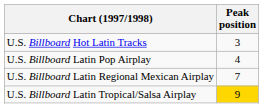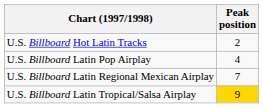 <table class="wikitable">
 <tr>
 <th align="left">Chart (1997/1998)</th>
 <th align="left">Peak<br>position</th>
 </tr>
 <tr>
 <td align="left">U.S. <a href='#'><em>Billboard</em></a> <a href='#'>Hot Latin Tracks</a></td>
-<td align="center">3</td>
+<td align="center">2</td>
 </tr>
 <tr>
 <td align="left">U.S. <em>Billboard</em> Latin Pop Airplay</td>
 <td align="center">4</td>
 </tr>
 <tr>
 <td align="left">U.S. <em>Billboard</em> Latin Regional Mexican Airplay</td>
 <td align="center">7</td>
 </tr>
 <tr>
 <td align="left">U.S. <em>Billboard</em> Latin Tropical/Salsa Airplay</td>
 <td align="center" style="background: gold;">9</td>
 </tr>
 </table>
